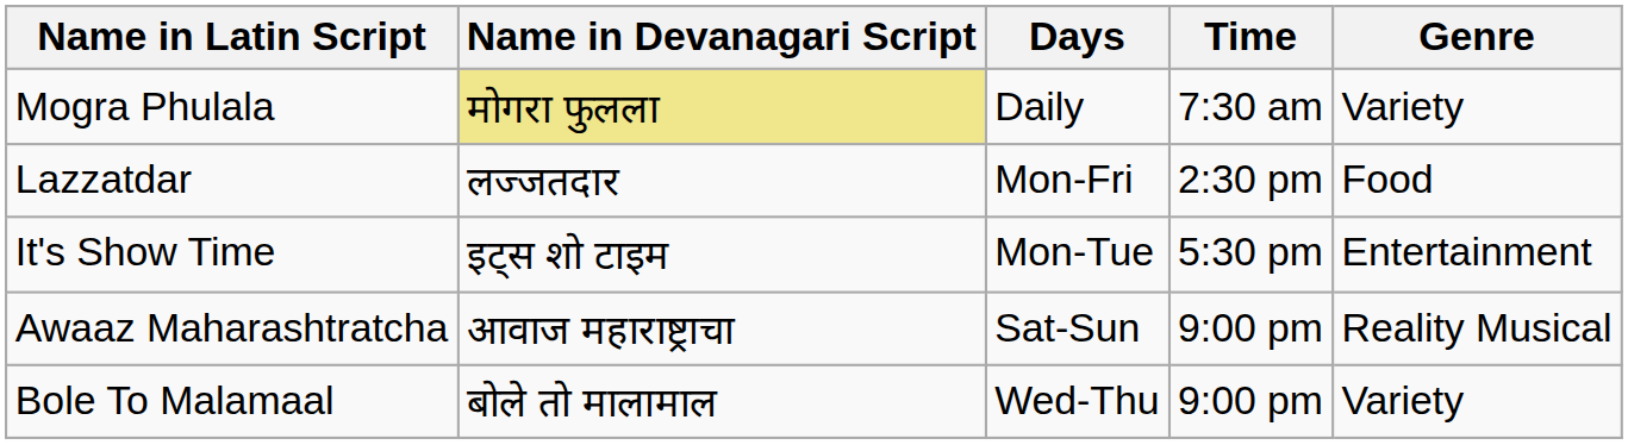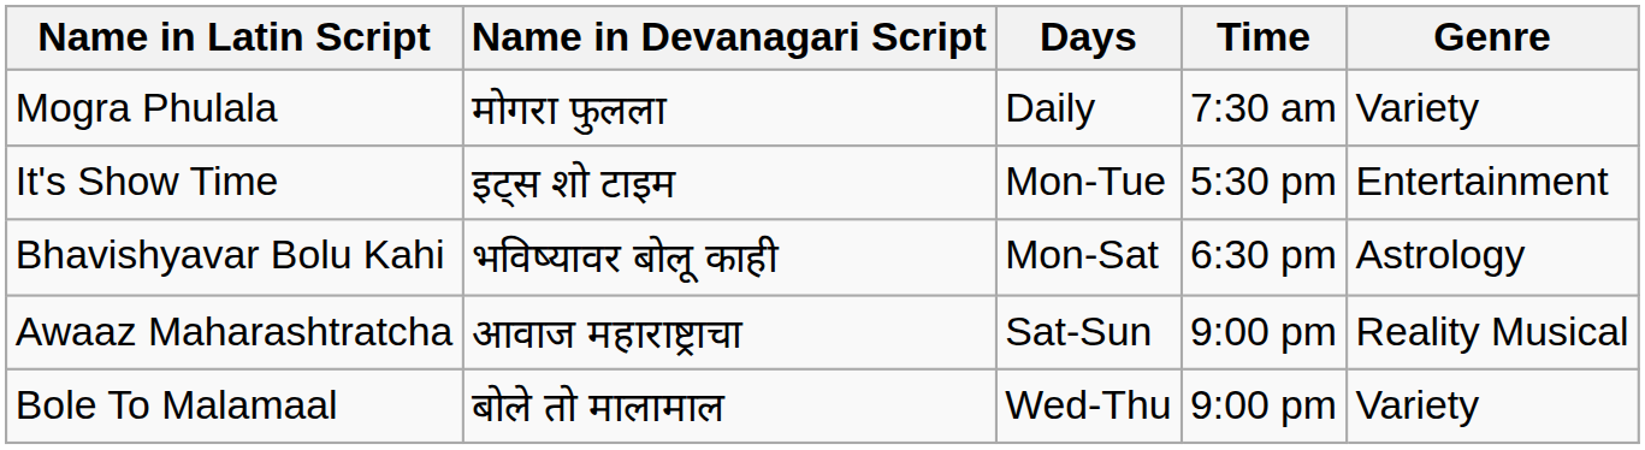 <table class="wikitable">
 <tr>
 <th>Name in Latin Script</th>
 <th>Name in Devanagari Script</th>
 <th>Days</th>
 <th>Time</th>
 <th>Genre</th>
 </tr>
 <tr>
 <td>Mogra Phulala</td>
-<td style="background: khaki;">मोगरा फुलला</td>
+<td>मोगरा फुलला</td>
 <td>Daily</td>
 <td>7:30 am</td>
 <td>Variety</td>
-</tr>
-<tr>
-<td>Lazzatdar</td>
-<td>लज्जतदार</td>
-<td>Mon-Fri</td>
-<td>2:30 pm</td>
-<td>Food</td>
 </tr>
 <tr>
 <td>It's Show Time</td>
 <td>इट्स शो टाइम</td>
 <td>Mon-Tue</td>
 <td>5:30 pm</td>
 <td>Entertainment</td>
+</tr>
+<tr>
+<td>Bhavishyavar Bolu Kahi</td>
+<td>भविष्यावर बोलू काही</td>
+<td>Mon-Sat</td>
+<td>6:30 pm</td>
+<td>Astrology</td>
 </tr>
 <tr>
 <td>Awaaz Maharashtratcha</td>
 <td>आवाज महाराष्ट्राचा</td>
 <td>Sat-Sun</td>
 <td>9:00 pm</td>
 <td>Reality Musical</td>
 </tr>
 <tr>
 <td>Bole To Malamaal</td>
 <td>बोले तो मालामाल</td>
 <td>Wed-Thu</td>
 <td>9:00 pm</td>
 <td>Variety</td>
 </tr>
 </table>
